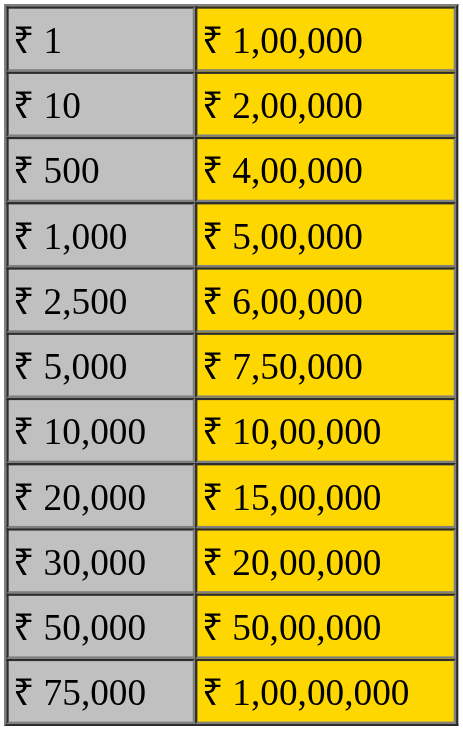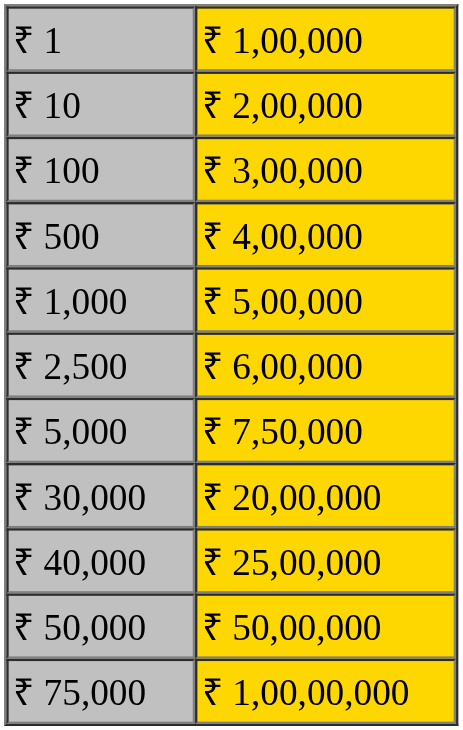 <table border="1" cellpadding="2" cellspacing="0" width="195px">
 <tr>
 <td width=75px bgcolor="silver">₹ 1</td>
 <td bgcolor="gold">₹ 1,00,000</td>
 </tr>
 <tr>
 <td bgcolor="silver">₹ 10</td>
 <td bgcolor="gold">₹ 2,00,000</td>
+</tr>
+<tr>
+<td bgcolor="silver">₹ 100</td>
+<td bgcolor="gold">₹ 3,00,000</td>
 </tr>
 <tr>
 <td bgcolor="silver">₹ 500</td>
 <td bgcolor="gold">₹ 4,00,000</td>
 </tr>
 <tr>
 <td bgcolor="silver">₹ 1,000</td>
 <td bgcolor="gold">₹ 5,00,000</td>
 </tr>
 <tr>
 <td bgcolor="silver">₹ 2,500</td>
 <td bgcolor="gold">₹ 6,00,000</td>
 </tr>
 <tr>
 <td bgcolor="silver">₹ 5,000</td>
 <td bgcolor="gold">₹ 7,50,000</td>
 </tr>
 <tr>
-<td bgcolor="silver">₹ 10,000</td>
-<td bgcolor="gold">₹ 10,00,000</td>
+<td bgcolor="silver">₹ 30,000</td>
+<td bgcolor="gold">₹ 20,00,000</td>
 </tr>
 <tr>
-<td bgcolor="silver">₹ 20,000</td>
-<td bgcolor="gold">₹ 15,00,000</td>
-</tr>
-<tr>
-<td bgcolor="silver">₹ 30,000</td>
-<td bgcolor="gold">₹ 20,00,000</td>
+<td bgcolor="silver">₹ 40,000</td>
+<td bgcolor="gold">₹ 25,00,000</td>
 </tr>
 <tr>
 <td bgcolor="silver">₹ 50,000</td>
 <td bgcolor="gold">₹ 50,00,000</td>
 </tr>
 <tr>
 <td bgcolor="silver">₹ 75,000</td>
 <td bgcolor="gold">₹ 1,00,00,000</td>
 </tr>
 </table>
